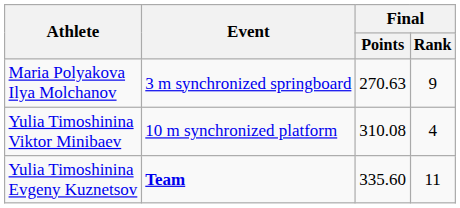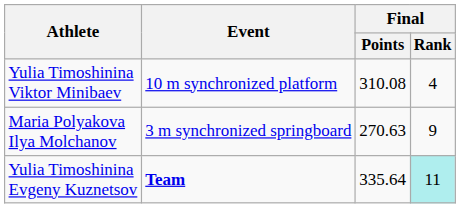 <table class="wikitable" style="font-size:90%;">
 <tr>
 <th rowspan=2>Athlete</th>
 <th rowspan=2>Event</th>
 <th colspan=2>Final</th>
 </tr>
 <tr style="font-size:95%">
 <th>Points</th>
 <th>Rank</th>
 </tr>
 <tr align=center>
+<td align=left><a href='#'>Yulia Timoshinina</a><br><a href='#'>Viktor Minibaev</a></td>
+<td align=left><a href='#'>10 m synchronized platform</a></td>
+<td>310.08</td>
+<td>4</td>
+</tr>
+<tr align=center>
 <td align=left><a href='#'>Maria Polyakova</a><br><a href='#'>Ilya Molchanov</a></td>
 <td align=left><a href='#'>3 m synchronized springboard</a></td>
 <td>270.63</td>
 <td>9</td>
 </tr>
 <tr align=center>
-<td align=left><a href='#'>Yulia Timoshinina</a><br><a href='#'>Viktor Minibaev</a></td>
-<td align=left><a href='#'>10 m synchronized platform</a></td>
-<td>310.08</td>
-<td>4</td>
-</tr>
-<tr align=center>
 <td align=left><a href='#'>Yulia Timoshinina</a><br><a href='#'>Evgeny Kuznetsov</a></td>
 <td align=left><strong><a href='#'>Team</a></strong></td>
-<td>335.60</td>
-<td>11</td>
+<td>335.64</td>
+<td style="background: paleturquoise;">11</td>
 </tr>
 </table>
